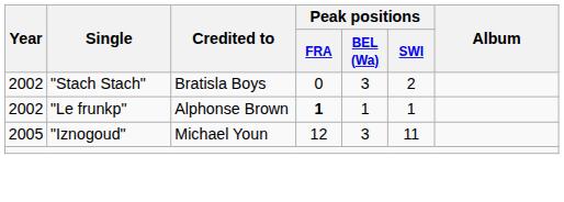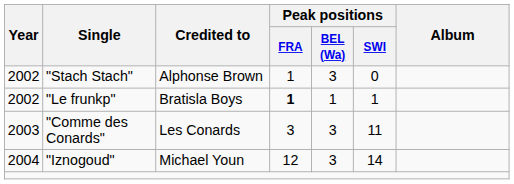 <table class="wikitable">
 <tr>
 <th align="center" rowspan="2" width="10">Year</th>
 <th align="center" rowspan="2" width="120">Single</th>
 <th align="center" rowspan="2" width="120">Credited to</th>
 <th align="center" colspan="3" width="30">Peak positions</th>
 <th align="center" rowspan="2" width="120">Album</th>
 </tr>
 <tr>
 <th width="40"><small><a href='#'>FRA</a><br></small></th>
 <th width="40"><small><a href='#'>BEL <br>(Wa)</a></small></th>
 <th width="40"><small><a href='#'>SWI</a></small></th>
 </tr>
 <tr>
 <td>2002</td>
 <td>"Stach Stach"</td>
-<td>Bratisla Boys</td>
+<td>Alphonse Brown</td>
+<td align="center">1</td>
+<td align="center">3</td>
 <td align="center">0</td>
-<td align="center">3</td>
-<td align="center">2</td>
 <td align="center"></td>
 </tr>
 <tr>
 <td>2002</td>
 <td>"Le frunkp"</td>
-<td>Alphonse Brown</td>
+<td>Bratisla Boys</td>
 <td align="center"><strong>1</strong></td>
 <td align="center">1</td>
 <td align="center">1</td>
 <td align="center"></td>
 </tr>
 <tr>
-<td>2005</td>
+<td>2003</td>
+<td>"Comme des Conards"</td>
+<td>Les Conards</td>
+<td align="center">3</td>
+<td align="center">3</td>
+<td align="center">11</td>
+<td align="center"></td>
+</tr>
+<tr>
+<td>2004</td>
 <td>"Iznogoud"</td>
 <td>Michael Youn</td>
 <td align="center">12</td>
 <td align="center">3</td>
-<td align="center">11</td>
+<td align="center">14</td>
 <td align="center"></td>
 </tr>
 <tr>
 <td colspan="7"></td>
 </tr>
 </table>
